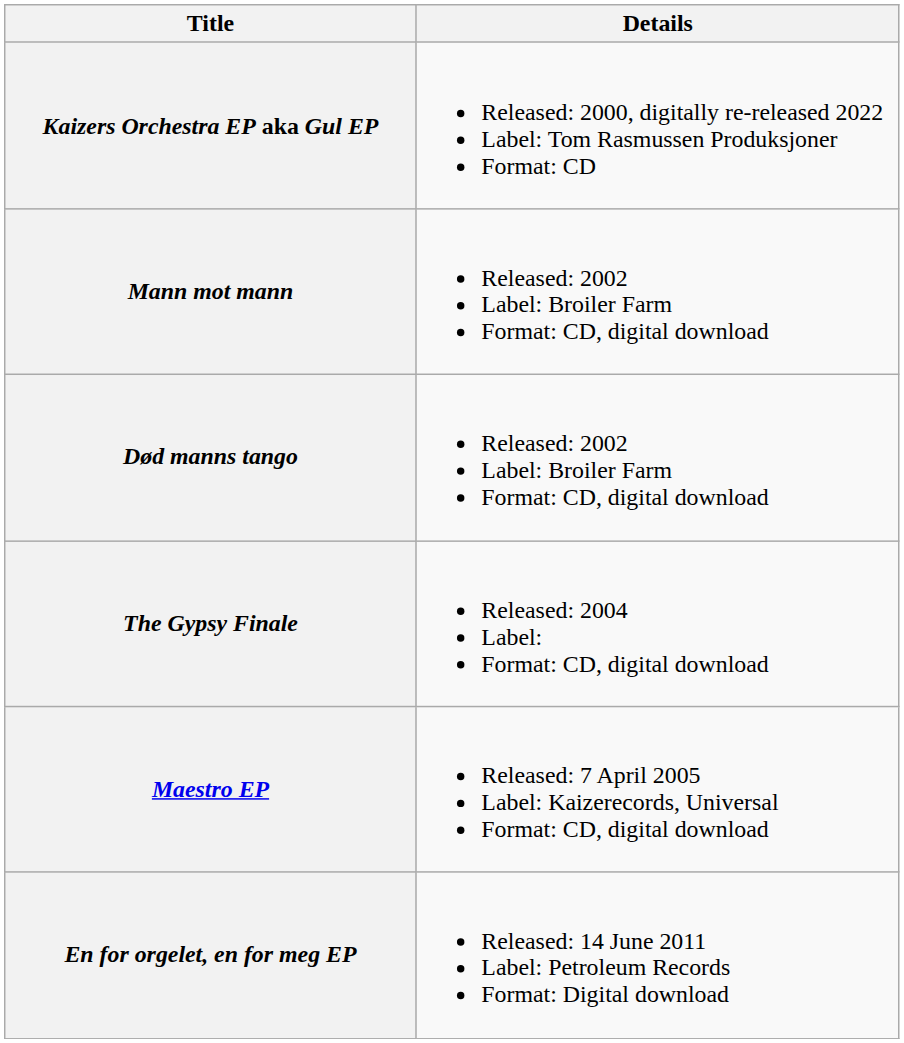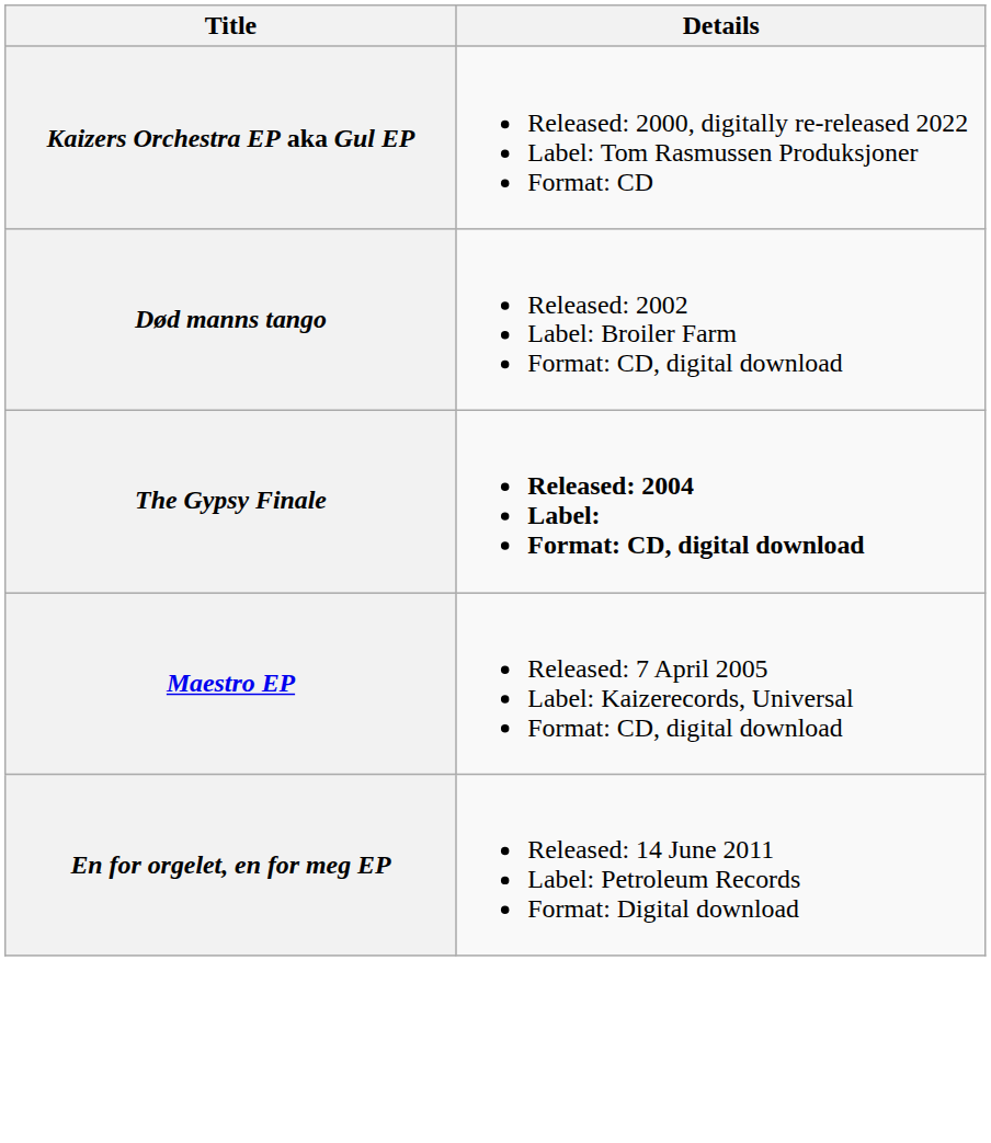 <table class="wikitable plainrowheaders">
 <tr>
 <th scope="col" style="width:16.8em;">Title</th>
 <th scope="col" style="width:19.8em;">Details</th>
 </tr>
 <tr>
 <th scope="row"><em>Kaizers Orchestra EP</em> aka <em>Gul EP</em></th>
 <td><br><ul><li>Released: 2000, digitally re-released 2022</li><li>Label: Tom Rasmussen Produksjoner</li><li>Format: CD</li></ul></td>
 </tr>
 <tr>
-<th scope="row"><em>Mann mot mann</em></th>
-<td><br><ul><li>Released: 2002</li><li>Label: Broiler Farm</li><li>Format: CD, digital download</li></ul></td>
-</tr>
-<tr>
 <th scope="row"><em>Død manns tango</em></th>
 <td><br><ul><li>Released: 2002</li><li>Label: Broiler Farm</li><li>Format: CD, digital download</li></ul></td>
 </tr>
 <tr>
 <th scope="row"><em>The Gypsy Finale</em></th>
-<td><br><ul><li>Released: 2004</li><li>Label:</li><li>Format: CD, digital download</li></ul></td>
+<td><strong><br><ul><li>Released: 2004</li><li>Label:</li><li>Format: CD, digital download</li></ul></strong></td>
 </tr>
 <tr>
 <th scope="row"><em><a href='#'>Maestro EP</a></em></th>
 <td><br><ul><li>Released: 7 April 2005</li><li>Label: Kaizerecords, Universal</li><li>Format: CD, digital download</li></ul></td>
 </tr>
 <tr>
 <th scope="row"><em>	En for orgelet, en for meg EP</em></th>
 <td><br><ul><li>Released: 14 June 2011</li><li>Label: Petroleum Records</li><li>Format: Digital download</li></ul></td>
 </tr>
 </table>
